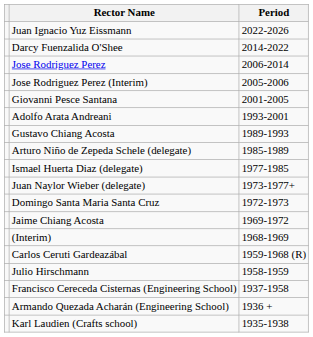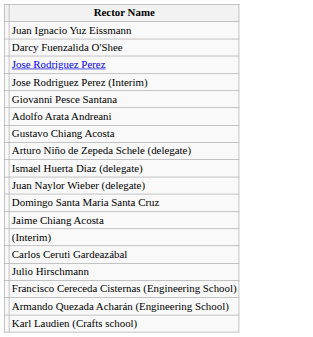 <table class="wikitable">
 <tr>
 <th></th>
 <th>Rector Name</th>
-<th>Period</th>
 </tr>
 <tr>
 <td></td>
 <td>Juan Ignacio Yuz Eissmann </td>
-<td>2022-2026</td>
 </tr>
 <tr>
 <td></td>
 <td>Darcy Fuenzalida O'Shee</td>
-<td>2014-2022</td>
 </tr>
 <tr>
 <td></td>
 <td><a href='#'>Jose Rodriguez Perez</a></td>
-<td>2006-2014</td>
 </tr>
 <tr>
 <td></td>
 <td>Jose Rodriguez Perez (Interim)</td>
-<td>2005-2006</td>
 </tr>
 <tr>
 <td></td>
 <td>Giovanni Pesce Santana</td>
-<td>2001-2005</td>
 </tr>
 <tr>
 <td></td>
 <td>Adolfo Arata Andreani</td>
-<td>1993-2001</td>
 </tr>
 <tr>
 <td></td>
 <td>Gustavo Chiang Acosta</td>
-<td>1989-1993</td>
 </tr>
 <tr>
 <td></td>
 <td>Arturo Niño de Zepeda Schele (delegate)</td>
-<td>1985-1989</td>
 </tr>
 <tr>
 <td></td>
 <td>Ismael Huerta Diaz (delegate)</td>
-<td>1977-1985</td>
 </tr>
 <tr>
 <td></td>
 <td>Juan Naylor Wieber (delegate)</td>
-<td>1973-1977+</td>
 </tr>
 <tr>
 <td></td>
 <td>Domingo Santa Maria Santa Cruz</td>
-<td>1972-1973</td>
 </tr>
 <tr>
 <td></td>
 <td>Jaime Chiang Acosta</td>
-<td>1969-1972</td>
 </tr>
 <tr>
 <td></td>
 <td> (Interim)</td>
-<td>1968-1969</td>
 </tr>
 <tr>
 <td></td>
 <td>Carlos Ceruti Gardeazábal</td>
-<td>1959-1968 (R)</td>
 </tr>
 <tr>
 <td></td>
 <td>Julio Hirschmann</td>
-<td>1958-1959</td>
 </tr>
 <tr>
 <td></td>
 <td>Francisco Cereceda Cisternas (Engineering School)</td>
-<td>1937-1958</td>
 </tr>
 <tr>
 <td></td>
 <td>Armando Quezada Acharán (Engineering School)</td>
-<td>1936 +</td>
 </tr>
 <tr>
 <td></td>
 <td>Karl Laudien (Crafts school)</td>
-<td>1935-1938</td>
 </tr>
 </table>
